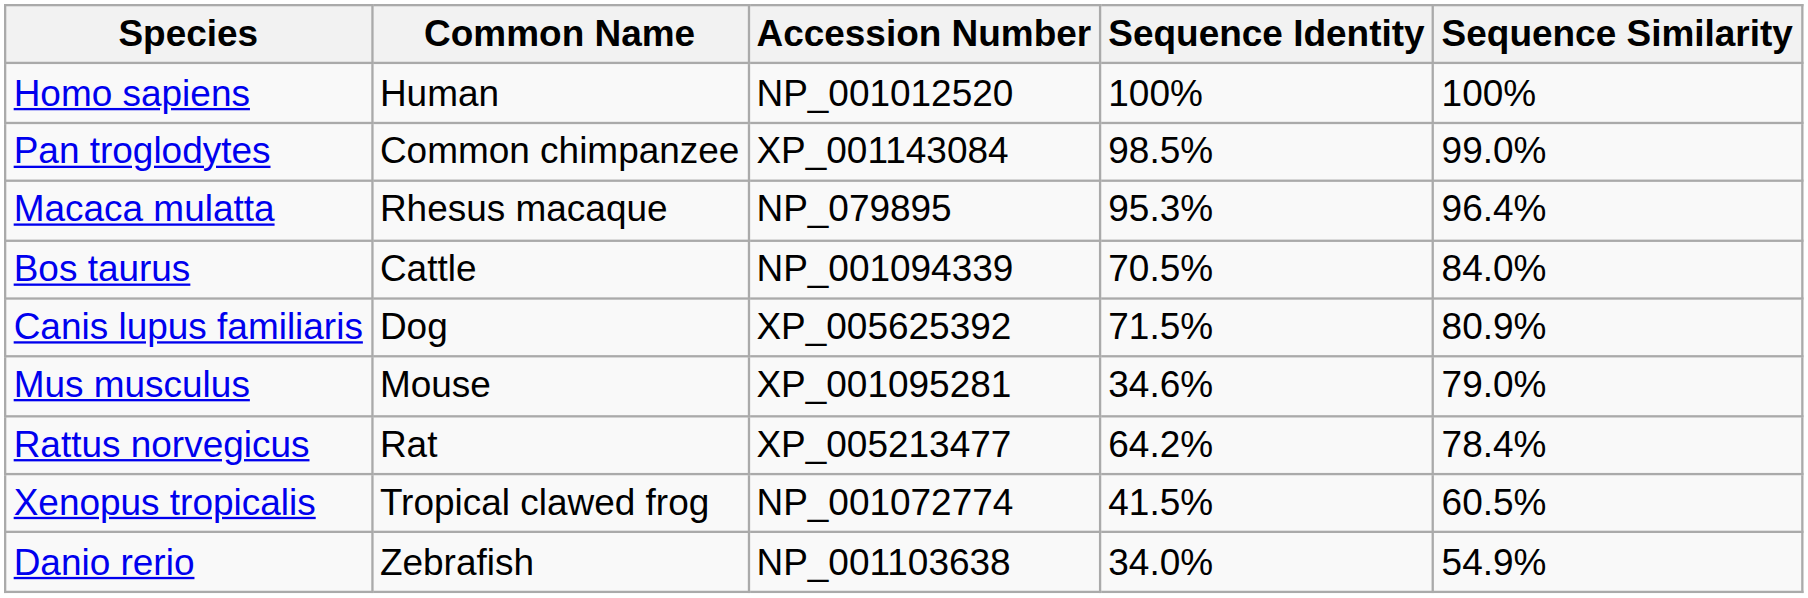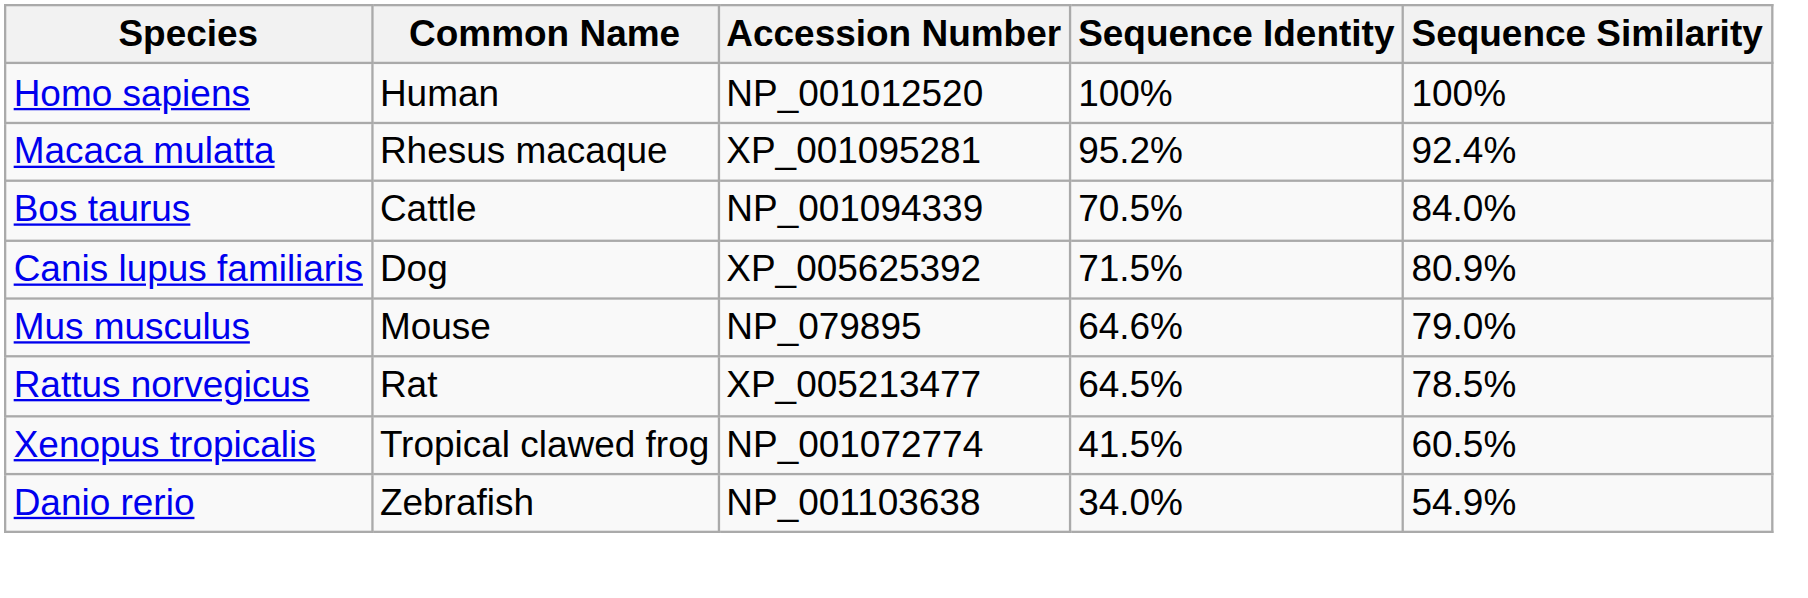 <table class="wikitable">
 <tr>
 <th>Species</th>
 <th>Common Name</th>
 <th>Accession Number</th>
 <th>Sequence Identity</th>
 <th>Sequence Similarity</th>
 </tr>
 <tr>
 <td><a href='#'>Homo sapiens</a></td>
 <td>Human</td>
 <td>NP_001012520</td>
 <td>100%</td>
 <td>100%</td>
 </tr>
 <tr>
-<td><a href='#'>Pan troglodytes</a></td>
-<td>Common chimpanzee</td>
-<td>XP_001143084</td>
-<td>98.5%</td>
-<td>99.0%</td>
-</tr>
-<tr>
 <td><a href='#'>Macaca mulatta</a></td>
 <td>Rhesus macaque</td>
-<td>NP_079895</td>
-<td>95.3%</td>
-<td>96.4%</td>
+<td>XP_001095281</td>
+<td>95.2%</td>
+<td>92.4%</td>
 </tr>
 <tr>
 <td><a href='#'>Bos taurus</a></td>
 <td>Cattle</td>
 <td>NP_001094339</td>
 <td>70.5%</td>
 <td>84.0%</td>
 </tr>
 <tr>
 <td><a href='#'>Canis lupus familiaris</a></td>
 <td>Dog</td>
 <td>XP_005625392</td>
 <td>71.5%</td>
 <td>80.9%</td>
 </tr>
 <tr>
 <td><a href='#'>Mus musculus</a></td>
 <td>Mouse</td>
-<td>XP_001095281</td>
-<td>34.6%</td>
+<td>NP_079895</td>
+<td>64.6%</td>
 <td>79.0%</td>
 </tr>
 <tr>
 <td><a href='#'>Rattus norvegicus</a></td>
 <td>Rat</td>
 <td>XP_005213477</td>
-<td>64.2%</td>
-<td>78.4%</td>
+<td>64.5%</td>
+<td>78.5%</td>
 </tr>
 <tr>
 <td><a href='#'>Xenopus tropicalis</a></td>
 <td>Tropical clawed frog</td>
 <td>NP_001072774</td>
 <td>41.5%</td>
 <td>60.5%</td>
 </tr>
 <tr>
 <td><a href='#'>Danio rerio</a></td>
 <td>Zebrafish</td>
 <td>NP_001103638</td>
 <td>34.0%</td>
 <td>54.9%</td>
 </tr>
 </table>
